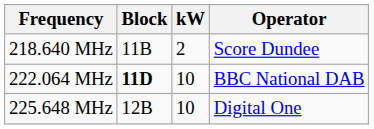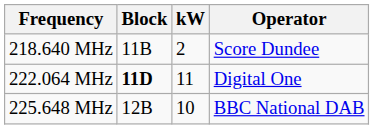 <table class="wikitable sortable">
 <tr>
 <th>Frequency</th>
 <th>Block</th>
 <th>kW</th>
 <th>Operator</th>
 </tr>
 <tr>
 <td>218.640 MHz</td>
 <td>11B</td>
 <td>2</td>
 <td><a href='#'>Score Dundee</a></td>
 </tr>
 <tr>
 <td>222.064 MHz</td>
 <td><strong>11D</strong></td>
-<td>10</td>
-<td><a href='#'>BBC National DAB</a></td>
+<td>11</td>
+<td><a href='#'>Digital One</a></td>
 </tr>
 <tr>
 <td>225.648 MHz</td>
 <td>12B</td>
 <td>10</td>
-<td><a href='#'>Digital One</a></td>
+<td><a href='#'>BBC National DAB</a></td>
 </tr>
 </table>
